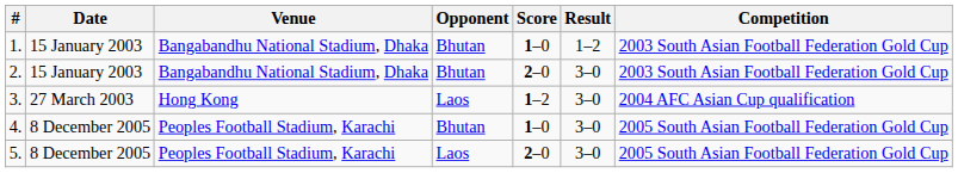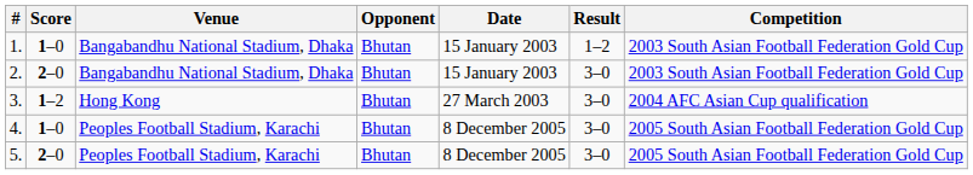 <table class="wikitable">
 <tr>
 <th>#</th>
-<th>Date</th>
+<th>Score</th>
 <th>Venue</th>
 <th>Opponent</th>
-<th>Score</th>
+<th>Date</th>
 <th>Result</th>
 <th>Competition</th>
 </tr>
 <tr>
 <td>1.</td>
-<td>15 January 2003</td>
+<td style="text-align:center;"><strong>1</strong>–0</td>
 <td><a href='#'>Bangabandhu National Stadium</a>, <a href='#'>Dhaka</a></td>
 <td> <a href='#'>Bhutan</a></td>
-<td style="text-align:center;"><strong>1</strong>–0</td>
+<td>15 January 2003</td>
 <td style="text-align:center;">1–2</td>
 <td><a href='#'>2003 South Asian Football Federation Gold Cup</a></td>
 </tr>
 <tr>
 <td>2.</td>
-<td>15 January 2003</td>
+<td style="text-align:center;"><strong>2</strong>–0</td>
 <td><a href='#'>Bangabandhu National Stadium</a>, <a href='#'>Dhaka</a></td>
 <td> <a href='#'>Bhutan</a></td>
-<td style="text-align:center;"><strong>2</strong>–0</td>
+<td>15 January 2003</td>
 <td style="text-align:center;">3–0</td>
 <td><a href='#'>2003 South Asian Football Federation Gold Cup</a></td>
 </tr>
 <tr>
 <td>3.</td>
+<td style="text-align:center;"><strong>1</strong>–2</td>
+<td><a href='#'>Hong Kong</a></td>
+<td> <a href='#'>Bhutan</a></td>
 <td>27 March 2003</td>
-<td><a href='#'>Hong Kong</a></td>
-<td> <a href='#'>Laos</a></td>
-<td style="text-align:center;"><strong>1</strong>–2</td>
 <td style="text-align:center;">3–0</td>
 <td><a href='#'>2004 AFC Asian Cup qualification</a></td>
 </tr>
 <tr>
 <td>4.</td>
-<td>8 December 2005</td>
+<td style="text-align:center;"><strong>1</strong>–0</td>
 <td><a href='#'>Peoples Football Stadium</a>, <a href='#'>Karachi</a></td>
 <td> <a href='#'>Bhutan</a></td>
-<td style="text-align:center;"><strong>1</strong>–0</td>
+<td>8 December 2005</td>
 <td style="text-align:center;">3–0</td>
 <td><a href='#'>2005 South Asian Football Federation Gold Cup</a></td>
 </tr>
 <tr>
 <td>5.</td>
+<td style="text-align:center;"><strong>2</strong>–0</td>
+<td><a href='#'>Peoples Football Stadium</a>, <a href='#'>Karachi</a></td>
+<td> <a href='#'>Bhutan</a></td>
 <td>8 December 2005</td>
-<td><a href='#'>Peoples Football Stadium</a>, <a href='#'>Karachi</a></td>
-<td> <a href='#'>Laos</a></td>
-<td style="text-align:center;"><strong>2</strong>–0</td>
 <td style="text-align:center;">3–0</td>
 <td><a href='#'>2005 South Asian Football Federation Gold Cup</a></td>
 </tr>
 </table>
